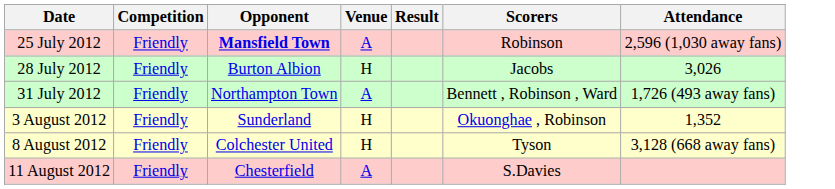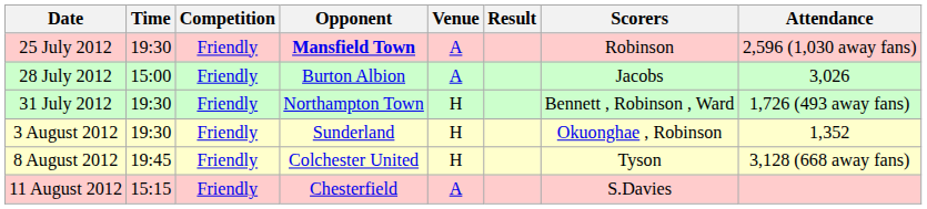 <table class="wikitable sortable" style="text-align:center">
 <tr>
 <th>Date</th>
+<th>Time</th>
 <th>Competition</th>
 <th>Opponent</th>
 <th>Venue</th>
 <th>Result</th>
 <th>Scorers</th>
 <th>Attendance</th>
 </tr>
 <tr bgcolor=#FFCCCC>
 <td>25 July 2012</td>
+<td>19:30</td>
 <td><a href='#'>Friendly</a></td>
 <td><strong><a href='#'>Mansfield Town</a></strong></td>
 <td><a href='#'>A</a></td>
 <td></td>
 <td>Robinson </td>
 <td>2,596 (1,030 away fans)</td>
 </tr>
 <tr bgcolor=#CCFFCC>
 <td>28 July 2012</td>
+<td>15:00</td>
 <td><a href='#'>Friendly</a></td>
 <td><a href='#'>Burton Albion</a></td>
-<td>H</td>
+<td><a href='#'>A</a></td>
 <td></td>
 <td>Jacobs </td>
 <td>3,026</td>
 </tr>
 <tr bgcolor=#CCFFCC>
 <td>31 July 2012</td>
+<td>19:30</td>
 <td><a href='#'>Friendly</a></td>
 <td><a href='#'>Northampton Town</a></td>
-<td><a href='#'>A</a></td>
+<td>H</td>
 <td></td>
 <td>Bennett , Robinson , Ward </td>
 <td>1,726 (493 away fans)</td>
 </tr>
 <tr bgcolor=#FFFFCC>
 <td>3 August 2012</td>
+<td>19:30</td>
 <td><a href='#'>Friendly</a></td>
 <td><a href='#'>Sunderland</a></td>
 <td>H</td>
 <td></td>
 <td><a href='#'>Okuonghae</a> , Robinson </td>
 <td>1,352</td>
 </tr>
 <tr bgcolor=#FFFFCC>
 <td>8 August 2012</td>
+<td>19:45</td>
 <td><a href='#'>Friendly</a></td>
 <td><a href='#'>Colchester United</a></td>
 <td>H</td>
 <td></td>
 <td>Tyson </td>
 <td>3,128 (668 away fans)</td>
 </tr>
 <tr bgcolor=#FFCCCC>
 <td>11 August 2012</td>
+<td>15:15</td>
 <td><a href='#'>Friendly</a></td>
 <td><a href='#'>Chesterfield</a></td>
 <td><a href='#'>A</a></td>
 <td></td>
 <td>S.Davies </td>
 <td></td>
 </tr>
 </table>
